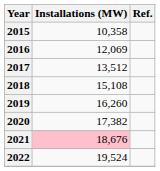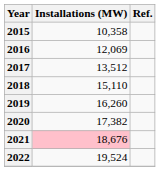 <table style="text-align: right" class="wikitable">
 <tr>
 <th>Year</th>
 <th>Installations (MW)</th>
 <th>Ref.</th>
 </tr>
 <tr>
 <th>2015</th>
 <td>10,358</td>
 <td></td>
 </tr>
 <tr>
 <th>2016</th>
 <td>12,069</td>
 <td></td>
 </tr>
 <tr>
 <th>2017</th>
 <td>13,512</td>
 <td></td>
 </tr>
 <tr>
 <th>2018</th>
-<td>15,108</td>
+<td>15,110</td>
 <td></td>
 </tr>
 <tr>
 <th>2019</th>
 <td>16,260</td>
 <td></td>
 </tr>
 <tr>
 <th>2020</th>
 <td>17,382</td>
 <td></td>
 </tr>
 <tr>
 <th>2021</th>
 <td style="background: pink;">18,676</td>
 <td></td>
 </tr>
 <tr>
 <th>2022</th>
 <td>19,524</td>
 <td></td>
 </tr>
 <tr>
 </tr>
 </table>
